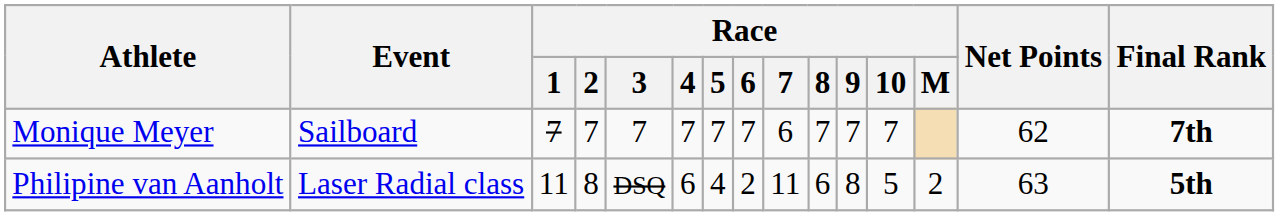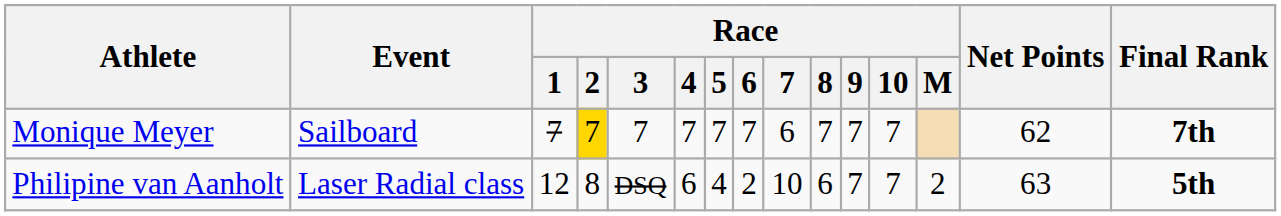 <table class="wikitable" border="1" style="font-size:90%">
 <tr>
 <th rowspan=2>Athlete</th>
 <th rowspan=2>Event</th>
 <th colspan=11>Race</th>
 <th rowspan=2>Net Points</th>
 <th rowspan=2>Final Rank</th>
 </tr>
 <tr>
 <th>1</th>
 <th>2</th>
 <th>3</th>
 <th>4</th>
 <th>5</th>
 <th>6</th>
 <th>7</th>
 <th>8</th>
 <th>9</th>
 <th>10</th>
 <th>M</th>
 </tr>
 <tr align=center>
 <td align=left><a href='#'>Monique Meyer</a></td>
 <td align=left><a href='#'>Sailboard</a></td>
 <td><s>7</s></td>
-<td>7</td>
+<td style="background: gold;">7</td>
 <td>7</td>
 <td>7</td>
 <td>7</td>
 <td>7</td>
 <td>6</td>
 <td>7</td>
 <td>7</td>
 <td>7</td>
 <td bgcolor=wheat></td>
 <td>62</td>
 <td><strong>7th</strong></td>
 </tr>
 <tr align=center>
 <td align=left><a href='#'>Philipine van Aanholt</a></td>
 <td align=left><a href='#'>Laser Radial class</a></td>
-<td>11</td>
+<td>12</td>
 <td>8</td>
 <td><small><s>DSQ</s></small></td>
 <td>6</td>
 <td>4</td>
 <td>2</td>
-<td>11</td>
+<td>10</td>
 <td>6</td>
-<td>8</td>
-<td>5</td>
+<td>7</td>
+<td>7</td>
 <td>2</td>
 <td>63</td>
 <td><strong>5th</strong></td>
 </tr>
 </table>
